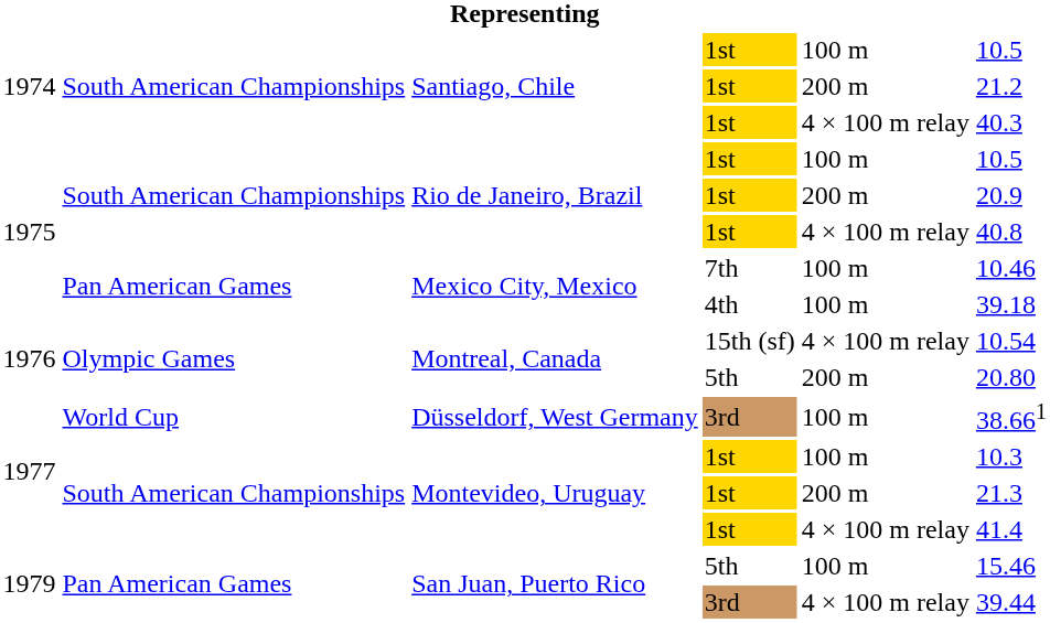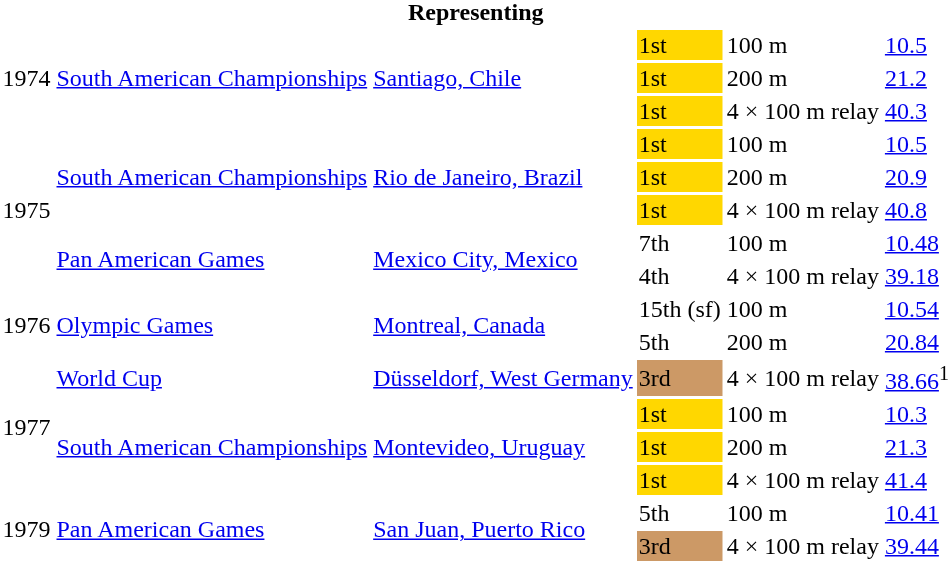 <table>
 <tr>
 <th colspan="6">Representing </th>
 </tr>
 <tr>
 <td rowspan=3>1974</td>
 <td rowspan=3><a href='#'>South American Championships</a></td>
 <td rowspan=3><a href='#'>Santiago, Chile</a></td>
 <td bgcolor=gold>1st</td>
 <td>100 m</td>
 <td><a href='#'>10.5</a></td>
 </tr>
 <tr>
 <td bgcolor=gold>1st</td>
 <td>200 m</td>
 <td><a href='#'>21.2</a></td>
 </tr>
 <tr>
 <td bgcolor=gold>1st</td>
 <td>4 × 100 m relay</td>
 <td><a href='#'>40.3</a></td>
 </tr>
 <tr>
 <td rowspan=5>1975</td>
 <td rowspan=3><a href='#'>South American Championships</a></td>
 <td rowspan=3><a href='#'>Rio de Janeiro, Brazil</a></td>
 <td bgcolor=gold>1st</td>
 <td>100 m</td>
 <td><a href='#'>10.5</a></td>
 </tr>
 <tr>
 <td bgcolor=gold>1st</td>
 <td>200 m</td>
 <td><a href='#'>20.9</a></td>
 </tr>
 <tr>
 <td bgcolor=gold>1st</td>
 <td>4 × 100 m relay</td>
 <td><a href='#'>40.8</a></td>
 </tr>
 <tr>
 <td rowspan=2><a href='#'>Pan American Games</a></td>
 <td rowspan=2><a href='#'>Mexico City, Mexico</a></td>
 <td>7th</td>
 <td>100 m</td>
-<td><a href='#'>10.46</a></td>
+<td><a href='#'>10.48</a></td>
 </tr>
 <tr>
 <td>4th</td>
-<td>100 m</td>
+<td>4 × 100 m relay</td>
 <td><a href='#'>39.18</a></td>
 </tr>
 <tr>
 <td rowspan=2>1976</td>
 <td rowspan=2><a href='#'>Olympic Games</a></td>
 <td rowspan=2><a href='#'>Montreal, Canada</a></td>
 <td>15th (sf)</td>
-<td>4 × 100 m relay</td>
+<td>100 m</td>
 <td><a href='#'>10.54</a></td>
 </tr>
 <tr>
 <td>5th</td>
 <td>200 m</td>
-<td><a href='#'>20.80</a></td>
+<td><a href='#'>20.84</a></td>
 </tr>
 <tr>
 <td rowspan=4>1977</td>
 <td><a href='#'>World Cup</a></td>
 <td><a href='#'>Düsseldorf, West Germany</a></td>
 <td bgcolor=cc9966>3rd</td>
-<td>100 m</td>
+<td>4 × 100 m relay</td>
 <td><a href='#'>38.66</a><sup>1</sup></td>
 </tr>
 <tr>
 <td rowspan=3><a href='#'>South American Championships</a></td>
 <td rowspan=3><a href='#'>Montevideo, Uruguay</a></td>
 <td bgcolor=gold>1st</td>
 <td>100 m</td>
 <td><a href='#'>10.3</a></td>
 </tr>
 <tr>
 <td bgcolor=gold>1st</td>
 <td>200 m</td>
 <td><a href='#'>21.3</a></td>
 </tr>
 <tr>
 <td bgcolor=gold>1st</td>
 <td>4 × 100 m relay</td>
 <td><a href='#'>41.4</a></td>
 </tr>
 <tr>
 <td rowspan=2>1979</td>
 <td rowspan=2><a href='#'>Pan American Games</a></td>
 <td rowspan=2><a href='#'>San Juan, Puerto Rico</a></td>
 <td>5th</td>
 <td>100 m</td>
-<td><a href='#'>15.46</a></td>
+<td><a href='#'>10.41</a></td>
 </tr>
 <tr>
 <td bgcolor=cc9966>3rd</td>
 <td>4 × 100 m relay</td>
 <td><a href='#'>39.44</a></td>
 </tr>
 </table>
